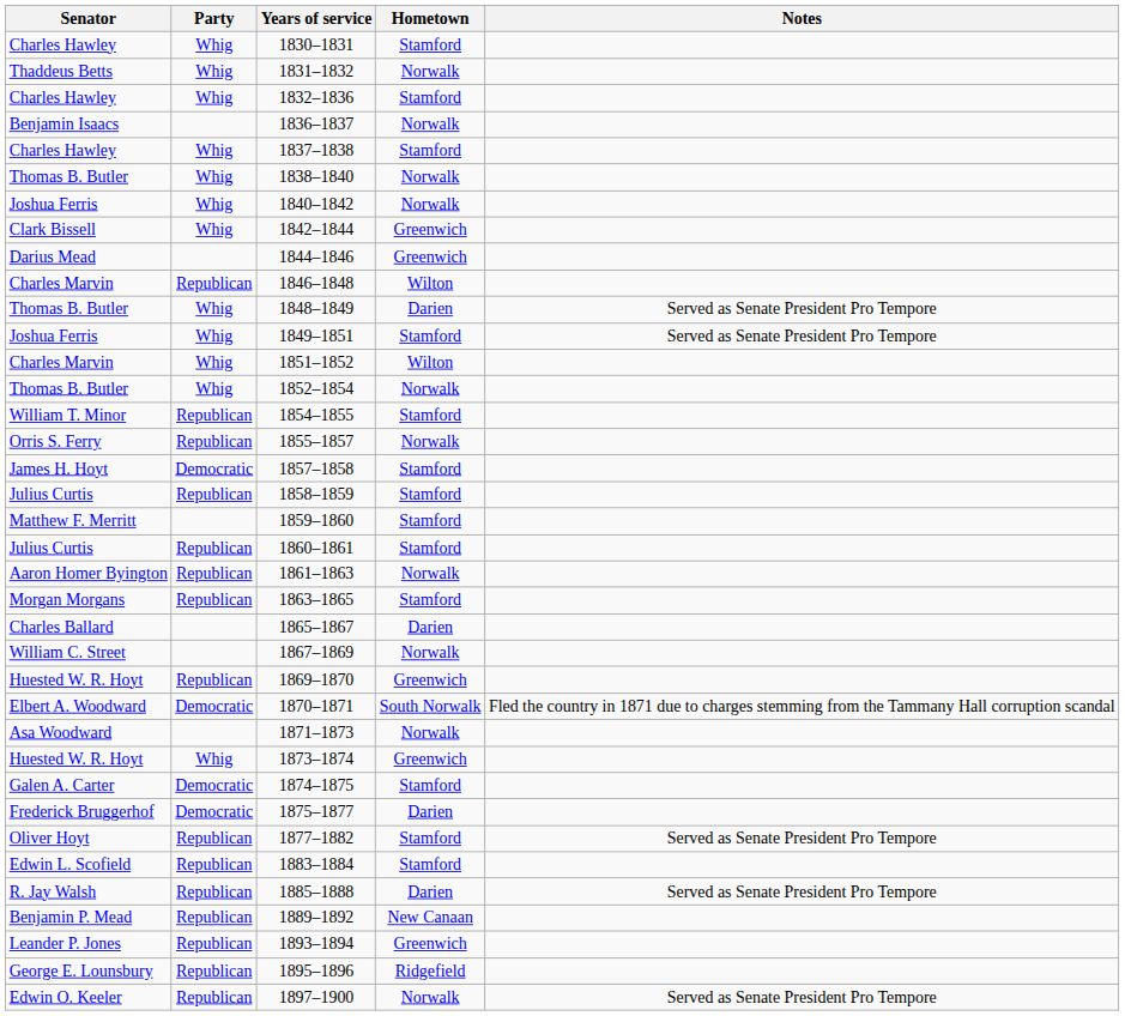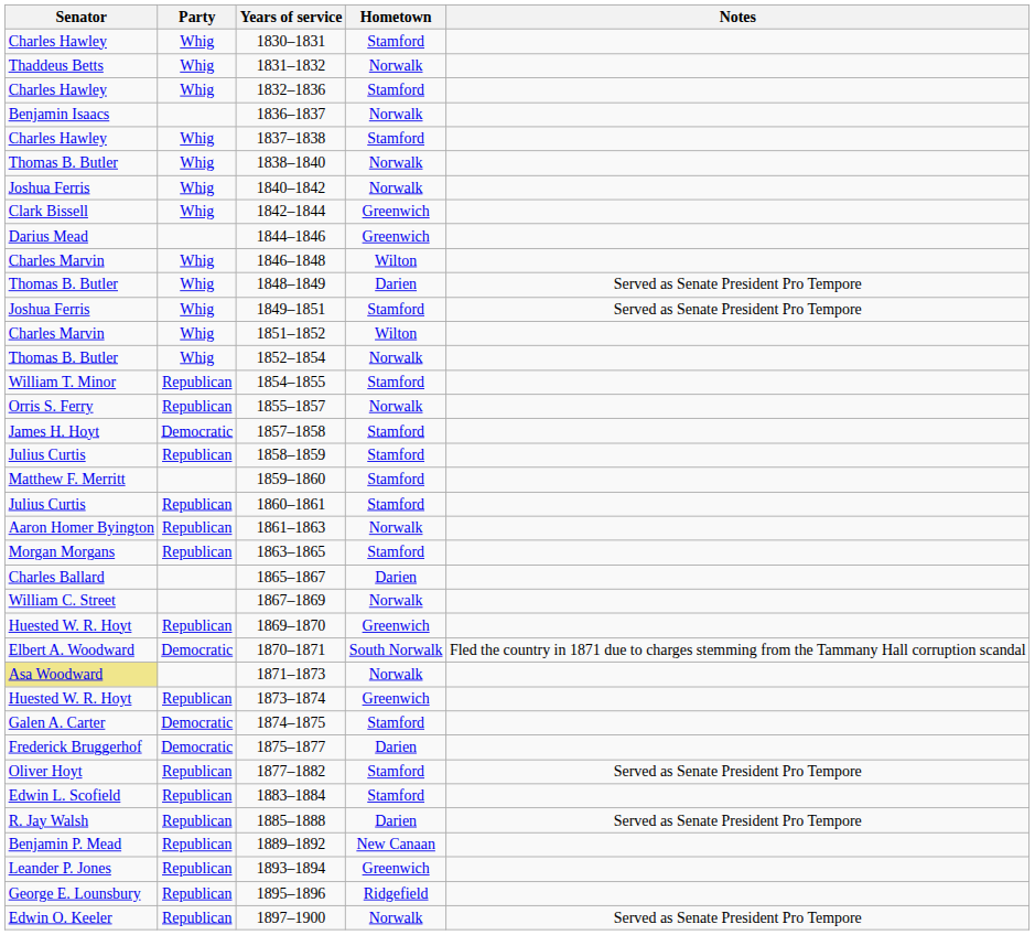 <table class=wikitable style="text-align:center">
 <tr>
 <th>Senator</th>
 <th>Party</th>
 <th>Years of service</th>
 <th>Hometown</th>
 <th>Notes</th>
 </tr>
 <tr>
 <td align=left nowrap> <a href='#'>Charles Hawley</a></td>
 <td><a href='#'>Whig</a></td>
 <td>1830–1831</td>
 <td><a href='#'>Stamford</a></td>
 <td></td>
 </tr>
 <tr>
 <td align=left nowrap><a href='#'>Thaddeus Betts</a></td>
 <td><a href='#'>Whig</a></td>
 <td>1831–1832</td>
 <td><a href='#'>Norwalk</a></td>
 <td></td>
 </tr>
 <tr>
 <td align=left nowrap> <a href='#'>Charles Hawley</a></td>
 <td><a href='#'>Whig</a></td>
 <td>1832–1836</td>
 <td><a href='#'>Stamford</a></td>
 <td></td>
 </tr>
 <tr>
 <td align=left nowrap><a href='#'>Benjamin Isaacs</a></td>
 <td></td>
 <td>1836–1837</td>
 <td><a href='#'>Norwalk</a></td>
 <td></td>
 </tr>
 <tr>
 <td align=left nowrap> <a href='#'>Charles Hawley</a></td>
 <td><a href='#'>Whig</a></td>
 <td>1837–1838</td>
 <td><a href='#'>Stamford</a></td>
 <td></td>
 </tr>
 <tr>
 <td align=left nowrap> <a href='#'>Thomas B. Butler</a></td>
 <td><a href='#'>Whig</a></td>
 <td>1838–1840</td>
 <td><a href='#'>Norwalk</a></td>
 <td></td>
 </tr>
 <tr>
 <td align=left nowrap><a href='#'>Joshua Ferris</a></td>
 <td><a href='#'>Whig</a></td>
 <td>1840–1842</td>
 <td><a href='#'>Norwalk</a></td>
 <td></td>
 </tr>
 <tr>
 <td align=left nowrap> <a href='#'>Clark Bissell</a></td>
 <td><a href='#'>Whig</a></td>
 <td>1842–1844</td>
 <td><a href='#'>Greenwich</a></td>
 <td></td>
 </tr>
 <tr>
 <td align=left nowrap><a href='#'>Darius Mead</a></td>
 <td></td>
 <td>1844–1846</td>
 <td><a href='#'>Greenwich</a></td>
 <td></td>
 </tr>
 <tr>
 <td align=left nowrap><a href='#'>Charles Marvin</a></td>
-<td><a href='#'>Republican</a></td>
+<td><a href='#'>Whig</a></td>
 <td>1846–1848</td>
 <td><a href='#'>Wilton</a></td>
 <td></td>
 </tr>
 <tr>
 <td align=left nowrap> <a href='#'>Thomas B. Butler</a></td>
 <td><a href='#'>Whig</a></td>
 <td>1848–1849</td>
 <td><a href='#'>Darien</a></td>
 <td>Served as Senate President Pro Tempore</td>
 </tr>
 <tr>
 <td align=left nowrap><a href='#'>Joshua Ferris</a></td>
 <td><a href='#'>Whig</a></td>
 <td>1849–1851</td>
 <td><a href='#'>Stamford</a></td>
 <td>Served as Senate President Pro Tempore</td>
 </tr>
 <tr>
 <td align=left nowrap><a href='#'>Charles Marvin</a></td>
 <td><a href='#'>Whig</a></td>
 <td>1851–1852</td>
 <td><a href='#'>Wilton</a></td>
 <td></td>
 </tr>
 <tr>
 <td align=left nowrap> <a href='#'>Thomas B. Butler</a></td>
 <td><a href='#'>Whig</a></td>
 <td>1852–1854</td>
 <td><a href='#'>Norwalk</a></td>
 <td></td>
 </tr>
 <tr>
 <td align=left nowrap> <a href='#'>William T. Minor</a></td>
 <td><a href='#'>Republican</a></td>
 <td>1854–1855</td>
 <td><a href='#'>Stamford</a></td>
 <td></td>
 </tr>
 <tr>
 <td align=left nowrap> <a href='#'>Orris S. Ferry</a></td>
 <td><a href='#'>Republican</a></td>
 <td>1855–1857</td>
 <td><a href='#'>Norwalk</a></td>
 <td></td>
 </tr>
 <tr>
 <td align=left nowrap> <a href='#'>James H. Hoyt</a></td>
 <td><a href='#'>Democratic</a></td>
 <td>1857–1858</td>
 <td><a href='#'>Stamford</a></td>
 <td></td>
 </tr>
 <tr>
 <td align=left nowrap> <a href='#'>Julius Curtis</a></td>
 <td><a href='#'>Republican</a></td>
 <td>1858–1859</td>
 <td><a href='#'>Stamford</a></td>
 <td></td>
 </tr>
 <tr>
 <td align=left nowrap><a href='#'>Matthew F. Merritt</a></td>
 <td></td>
 <td>1859–1860</td>
 <td><a href='#'>Stamford</a></td>
 <td></td>
 </tr>
 <tr>
 <td align=left nowrap> <a href='#'>Julius Curtis</a></td>
 <td><a href='#'>Republican</a></td>
 <td>1860–1861</td>
 <td><a href='#'>Stamford</a></td>
 <td></td>
 </tr>
 <tr>
 <td align=left nowrap><a href='#'>Aaron Homer Byington</a></td>
 <td><a href='#'>Republican</a></td>
 <td>1861–1863</td>
 <td><a href='#'>Norwalk</a></td>
 <td></td>
 </tr>
 <tr>
 <td align=left nowrap><a href='#'>Morgan Morgans</a></td>
 <td><a href='#'>Republican</a></td>
 <td>1863–1865</td>
 <td><a href='#'>Stamford</a></td>
 <td></td>
 </tr>
 <tr>
 <td align=left nowrap><a href='#'>Charles Ballard</a></td>
 <td></td>
 <td>1865–1867</td>
 <td><a href='#'>Darien</a></td>
 <td></td>
 </tr>
 <tr>
 <td align=left nowrap><a href='#'>William C. Street</a></td>
 <td></td>
 <td>1867–1869</td>
 <td><a href='#'>Norwalk</a></td>
 <td></td>
 </tr>
 <tr>
 <td align=left nowrap> <a href='#'>Huested W. R. Hoyt</a></td>
 <td><a href='#'>Republican</a></td>
 <td>1869–1870</td>
 <td><a href='#'>Greenwich</a></td>
 <td></td>
 </tr>
 <tr>
 <td align=left nowrap><a href='#'>Elbert A. Woodward</a></td>
 <td><a href='#'>Democratic</a></td>
 <td>1870–1871</td>
 <td><a href='#'>South Norwalk</a></td>
 <td>Fled the country in 1871 due to charges stemming from the Tammany Hall corruption scandal</td>
 </tr>
 <tr>
-<td align=left nowrap><a href='#'>Asa Woodward</a></td>
+<td align=left nowrap style="background: khaki;"><a href='#'>Asa Woodward</a></td>
 <td></td>
 <td>1871–1873</td>
 <td><a href='#'>Norwalk</a></td>
 <td></td>
 </tr>
 <tr>
 <td align=left nowrap> <a href='#'>Huested W. R. Hoyt</a></td>
-<td><a href='#'>Whig</a></td>
+<td><a href='#'>Republican</a></td>
 <td>1873–1874</td>
 <td><a href='#'>Greenwich</a></td>
 <td></td>
 </tr>
 <tr>
 <td align=left nowrap><a href='#'>Galen A. Carter</a></td>
 <td><a href='#'>Democratic</a></td>
 <td>1874–1875</td>
 <td><a href='#'>Stamford</a></td>
 <td></td>
 </tr>
 <tr>
 <td align=left nowrap> <a href='#'>Frederick Bruggerhof</a></td>
 <td><a href='#'>Democratic</a></td>
 <td>1875–1877</td>
 <td><a href='#'>Darien</a></td>
 <td></td>
 </tr>
 <tr>
 <td align=left nowrap> <a href='#'>Oliver Hoyt</a></td>
 <td><a href='#'>Republican</a></td>
 <td>1877–1882</td>
 <td><a href='#'>Stamford</a></td>
 <td>Served as Senate President Pro Tempore</td>
 </tr>
 <tr>
 <td align=left nowrap> <a href='#'>Edwin L. Scofield</a></td>
 <td><a href='#'>Republican</a></td>
 <td>1883–1884</td>
 <td><a href='#'>Stamford</a></td>
 <td></td>
 </tr>
 <tr>
 <td align=left nowrap> <a href='#'>R. Jay Walsh</a></td>
 <td><a href='#'>Republican</a></td>
 <td>1885–1888</td>
 <td><a href='#'>Darien</a></td>
 <td>Served as Senate President Pro Tempore</td>
 </tr>
 <tr>
 <td align=left nowrap> <a href='#'>Benjamin P. Mead</a></td>
 <td><a href='#'>Republican</a></td>
 <td>1889–1892</td>
 <td><a href='#'>New Canaan</a></td>
 <td></td>
 </tr>
 <tr>
 <td align=left nowrap> <a href='#'>Leander P. Jones</a></td>
 <td><a href='#'>Republican</a></td>
 <td>1893–1894</td>
 <td><a href='#'>Greenwich</a></td>
 <td></td>
 </tr>
 <tr>
 <td align=left nowrap> <a href='#'>George E. Lounsbury</a></td>
 <td><a href='#'>Republican</a></td>
 <td>1895–1896</td>
 <td><a href='#'>Ridgefield</a></td>
 <td></td>
 </tr>
 <tr>
 <td align=left nowrap> <a href='#'>Edwin O. Keeler</a></td>
 <td><a href='#'>Republican</a></td>
 <td>1897–1900</td>
 <td><a href='#'>Norwalk</a></td>
 <td>Served as Senate President Pro Tempore</td>
 </tr>
 </table>
